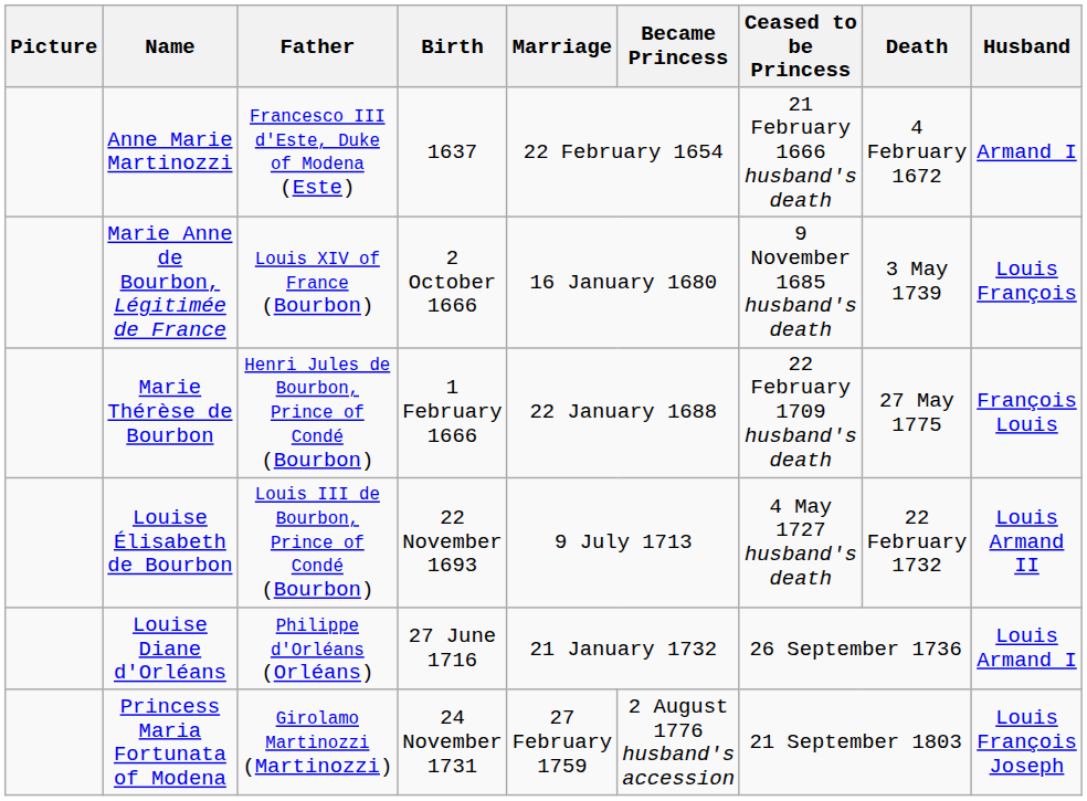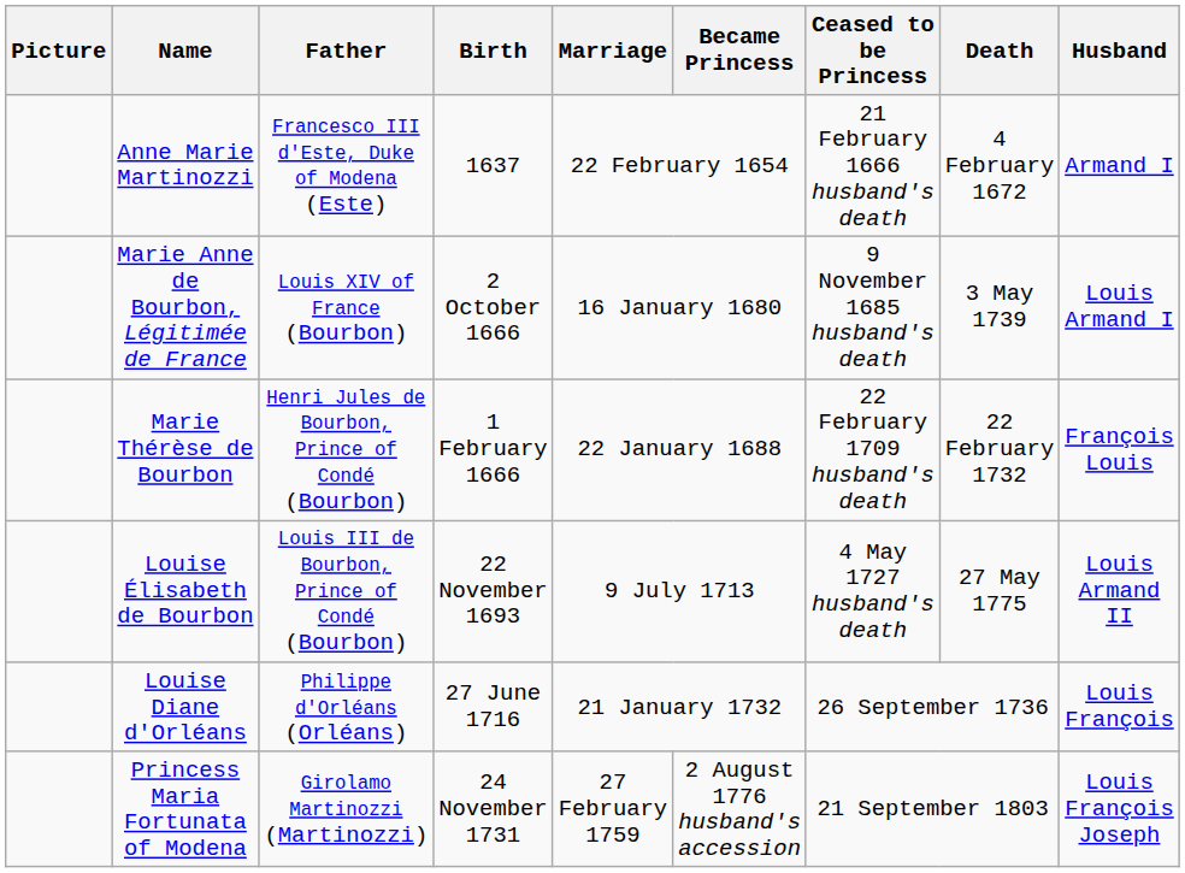 <table style="width:95%;" class="wikitable">
 <tr>
 <th style="width:8%;">Picture</th>
 <th style="width:12%;">Name</th>
 <th style="width:10%;">Father</th>
 <th style="width:10%;">Birth</th>
 <th style="width:9%;">Marriage</th>
 <th style="width:9%;">Became Princess</th>
 <th style="width:9%;">Ceased to be Princess</th>
 <th style="width:9%;">Death</th>
 <th style="width:6%;">Husband</th>
 </tr>
 <tr>
 <td style="text-align:center;"></td>
 <td style="text-align:center;"><a href='#'>Anne Marie Martinozzi</a></td>
 <td style="text-align:center;"><small><a href='#'>Francesco III d'Este, Duke of Modena</a></small><br> (<a href='#'>Este</a>)</td>
 <td style="text-align:center;">1637</td>
 <td style="text-align:center;" colspan="2">22 February 1654</td>
 <td style="text-align:center;">21 February 1666<br><em>husband's death</em></td>
 <td style="text-align:center;">4 February 1672</td>
 <td style="text-align:center;"><a href='#'>Armand I</a></td>
 </tr>
 <tr>
 <td style="text-align:center;"></td>
 <td style="text-align:center;"><a href='#'>Marie Anne de Bourbon, <em>Légitimée de France</em></a></td>
 <td style="text-align:center;"><small><a href='#'>Louis XIV of France</a></small><br> (<a href='#'>Bourbon</a>)</td>
 <td style="text-align:center;">2 October 1666</td>
 <td style="text-align:center;" colspan="2">16 January 1680</td>
 <td style="text-align:center;">9 November 1685<br><em>husband's death</em></td>
 <td style="text-align:center;">3 May 1739</td>
-<td style="text-align:center;"><a href='#'>Louis François</a></td>
+<td style="text-align:center;"><a href='#'>Louis Armand I</a></td>
 </tr>
 <tr>
 <td style="text-align:center;"></td>
 <td style="text-align:center;"><a href='#'>Marie Thérèse de Bourbon</a><br></td>
 <td style="text-align:center;"><small><a href='#'>Henri Jules de Bourbon, Prince of Condé</a></small><br> (<a href='#'>Bourbon</a>)</td>
 <td style="text-align:center;">1 February 1666</td>
 <td style="text-align:center;" colspan="2">22 January 1688</td>
 <td style="text-align:center;">22 February 1709<br><em>husband's death</em></td>
-<td style="text-align:center;">27 May 1775</td>
+<td style="text-align:center;">22 February 1732</td>
 <td style="text-align:center;"><a href='#'>François Louis</a></td>
 </tr>
 <tr>
 <td style="text-align:center;"></td>
 <td style="text-align:center;"><a href='#'>Louise Élisabeth de Bourbon</a><br></td>
 <td style="text-align:center;"><small><a href='#'>Louis III de Bourbon, Prince of Condé</a></small><br> (<a href='#'>Bourbon</a>)</td>
 <td style="text-align:center;">22 November 1693</td>
 <td style="text-align:center;" colspan="2">9 July 1713</td>
 <td style="text-align:center;">4 May 1727<br><em>husband's death</em></td>
-<td style="text-align:center;">22 February 1732</td>
+<td style="text-align:center;">27 May 1775</td>
 <td style="text-align:center;"><a href='#'>Louis Armand II</a></td>
 </tr>
 <tr>
 <td style="text-align:center;"></td>
 <td style="text-align:center;"><a href='#'>Louise Diane d'Orléans</a><br></td>
 <td style="text-align:center;"><small><a href='#'>Philippe d'Orléans</a></small><br> (<a href='#'>Orléans</a>)</td>
 <td style="text-align:center;">27 June 1716</td>
 <td style="text-align:center;" colspan="2">21 January 1732</td>
 <td style="text-align:center;" colspan="2">26 September 1736</td>
-<td style="text-align:center;"><a href='#'>Louis Armand I</a></td>
+<td style="text-align:center;"><a href='#'>Louis François</a></td>
 </tr>
 <tr>
 <td style="text-align:center;"></td>
 <td style="text-align:center;"><a href='#'>Princess Maria Fortunata of Modena</a><br></td>
 <td style="text-align:center;"><small><a href='#'>Girolamo Martinozzi</a></small><br> (<a href='#'>Martinozzi</a>)</td>
 <td style="text-align:center;">24 November 1731</td>
 <td style="text-align:center;">27 February 1759</td>
 <td style="text-align:center;">2 August 1776<br><em>husband's accession</em></td>
 <td style="text-align:center;" colspan="2">21 September 1803</td>
 <td style="text-align:center;"><a href='#'>Louis François Joseph</a></td>
 </tr>
 </table>
